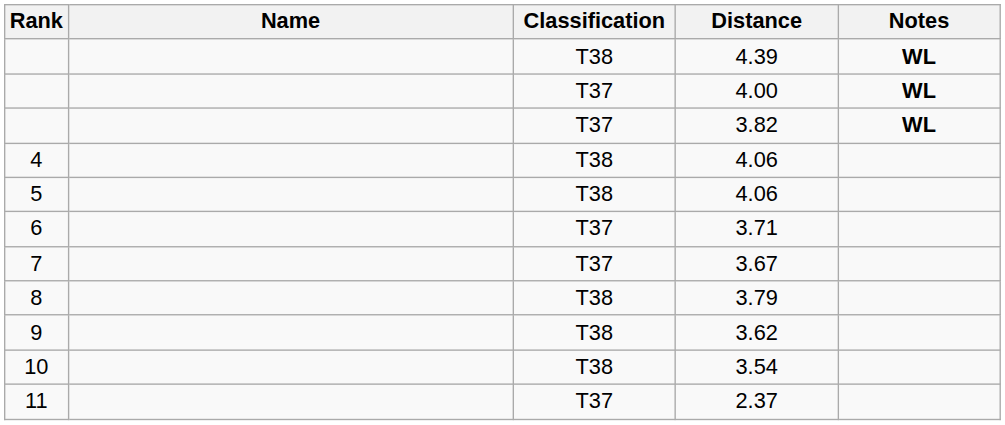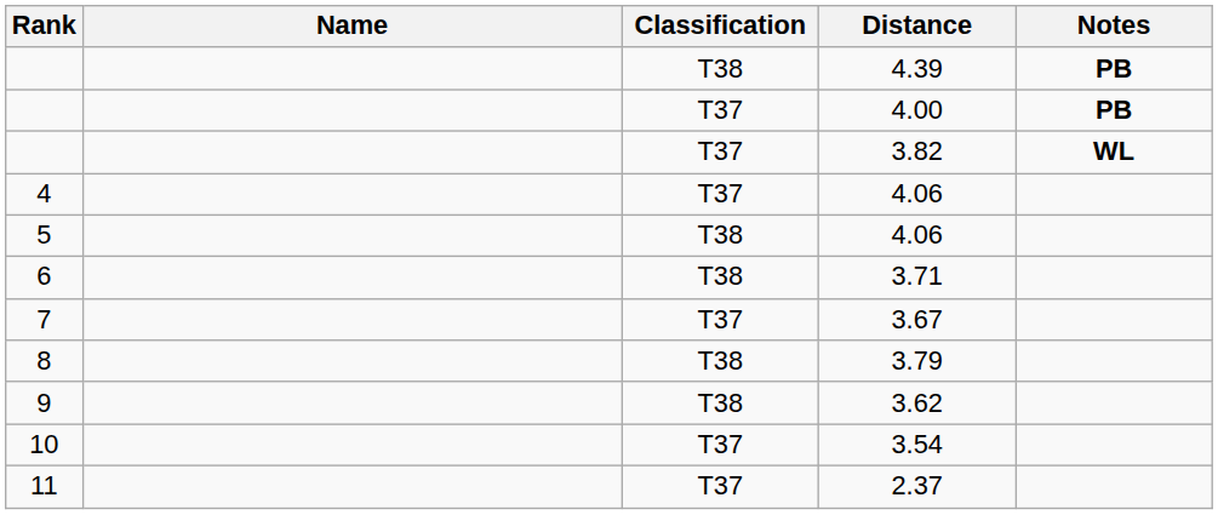 <table class="wikitable" style="text-align:center;">
 <tr>
 <th>Rank</th>
 <th style="width:20em;">Name</th>
 <th style="width:7em;">Classification</th>
 <th style="width:7em;">Distance</th>
 <th style="width:7em;">Notes</th>
 </tr>
 <tr>
 <td></td>
 <td align=left></td>
 <td>T38</td>
 <td>4.39</td>
-<td><strong>WL</strong></td>
+<td><strong>PB</strong></td>
 </tr>
 <tr>
 <td></td>
 <td align=left></td>
 <td>T37</td>
 <td>4.00</td>
-<td><strong>WL</strong></td>
+<td><strong>PB</strong></td>
 </tr>
 <tr>
 <td></td>
 <td align=left></td>
 <td>T37</td>
 <td>3.82</td>
 <td><strong>WL</strong></td>
 </tr>
 <tr>
 <td>4</td>
 <td align=left></td>
-<td>T38</td>
+<td>T37</td>
 <td>4.06</td>
 <td></td>
 </tr>
 <tr>
 <td>5</td>
 <td align=left></td>
 <td>T38</td>
 <td>4.06</td>
 <td></td>
 </tr>
 <tr>
 <td>6</td>
 <td align=left></td>
-<td>T37</td>
+<td>T38</td>
 <td>3.71</td>
 <td></td>
 </tr>
 <tr>
 <td>7</td>
 <td align=left></td>
 <td>T37</td>
 <td>3.67</td>
 <td></td>
 </tr>
 <tr>
 <td>8</td>
 <td align=left></td>
 <td>T38</td>
 <td>3.79</td>
 <td></td>
 </tr>
 <tr>
 <td>9</td>
 <td align=left></td>
 <td>T38</td>
 <td>3.62</td>
 <td></td>
 </tr>
 <tr>
 <td>10</td>
 <td align=left></td>
-<td>T38</td>
+<td>T37</td>
 <td>3.54</td>
 <td></td>
 </tr>
 <tr>
 <td>11</td>
 <td align=left></td>
 <td>T37</td>
 <td>2.37</td>
 <td></td>
 </tr>
 </table>
